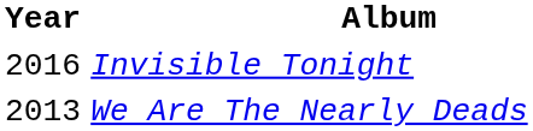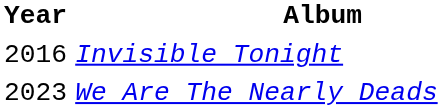 <table>
 <tr>
 <th width="18" rowspan="1">Year</th>
 <th width="245" rowspan="1">Album</th>
 </tr>
 <tr class="wikitable">
 <td>2016</td>
 <td><em><a href='#'>Invisible Tonight</a></em><br></td>
 </tr>
 <tr class="wikitable">
-<td>2013</td>
+<td>2023</td>
 <td><em><a href='#'>We Are The Nearly Deads</a></em><br></td>
 </tr>
 <tr>
 </tr>
 </table>
